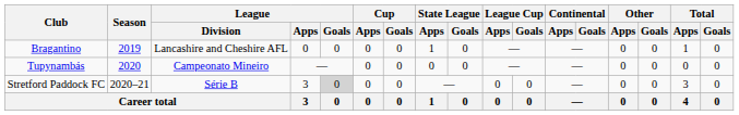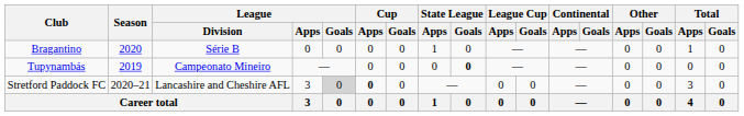 <table class="wikitable" style="text-align:center">
 <tr>
 <th rowspan="2">Club</th>
 <th rowspan="2">Season</th>
 <th colspan="3">League</th>
 <th colspan="2">Cup</th>
 <th colspan="2">State League</th>
 <th colspan="2">League Cup</th>
 <th colspan="2">Continental</th>
 <th colspan="2">Other</th>
 <th colspan="2">Total</th>
 </tr>
 <tr>
 <th>Division</th>
 <th>Apps</th>
 <th>Goals</th>
 <th>Apps</th>
 <th>Goals</th>
 <th>Apps</th>
 <th>Goals</th>
 <th>Apps</th>
 <th>Goals</th>
 <th>Apps</th>
 <th>Goals</th>
 <th>Apps</th>
 <th>Goals</th>
 <th>Apps</th>
 <th>Goals</th>
 </tr>
 <tr>
 <td><a href='#'>Bragantino</a></td>
-<td><a href='#'>2019</a></td>
-<td>Lancashire and Cheshire AFL</td>
+<td><a href='#'>2020</a></td>
+<td><a href='#'>Série B</a></td>
 <td>0</td>
 <td>0</td>
 <td>0</td>
 <td>0</td>
 <td>1</td>
 <td>0</td>
 <td colspan="2">—</td>
 <td colspan="2">—</td>
 <td>0</td>
 <td>0</td>
 <td>1</td>
 <td>0</td>
 </tr>
 <tr>
 <td><a href='#'>Tupynambás</a></td>
-<td><a href='#'>2020</a></td>
+<td><a href='#'>2019</a></td>
 <td><a href='#'>Campeonato Mineiro</a></td>
 <td colspan="2">—</td>
 <td>0</td>
 <td>0</td>
 <td>0</td>
-<td>0</td>
+<td><strong>0</strong></td>
 <td colspan="2">—</td>
 <td colspan="2">—</td>
 <td>0</td>
 <td>0</td>
 <td>0</td>
 <td>0</td>
 </tr>
 <tr>
 <td>Stretford Paddock FC</td>
 <td>2020–21</td>
-<td><a href='#'>Série B</a></td>
+<td>Lancashire and Cheshire AFL</td>
 <td>3</td>
 <td style="background: lightgrey;">0</td>
-<td>0</td>
+<td><strong>0</strong></td>
 <td>0</td>
 <td colspan="2">—</td>
 <td>0</td>
 <td>0</td>
 <td colspan="2">—</td>
 <td>0</td>
 <td>0</td>
 <td>3</td>
 <td>0</td>
 </tr>
 <tr>
 <th colspan="3">Career total</th>
 <th>3</th>
 <th>0</th>
 <th>0</th>
 <th>0</th>
 <th>1</th>
 <th>0</th>
 <th>0</th>
 <th>0</th>
 <th colspan="2">—</th>
 <th>0</th>
 <th>0</th>
 <th>4</th>
 <th>0</th>
 </tr>
 </table>
